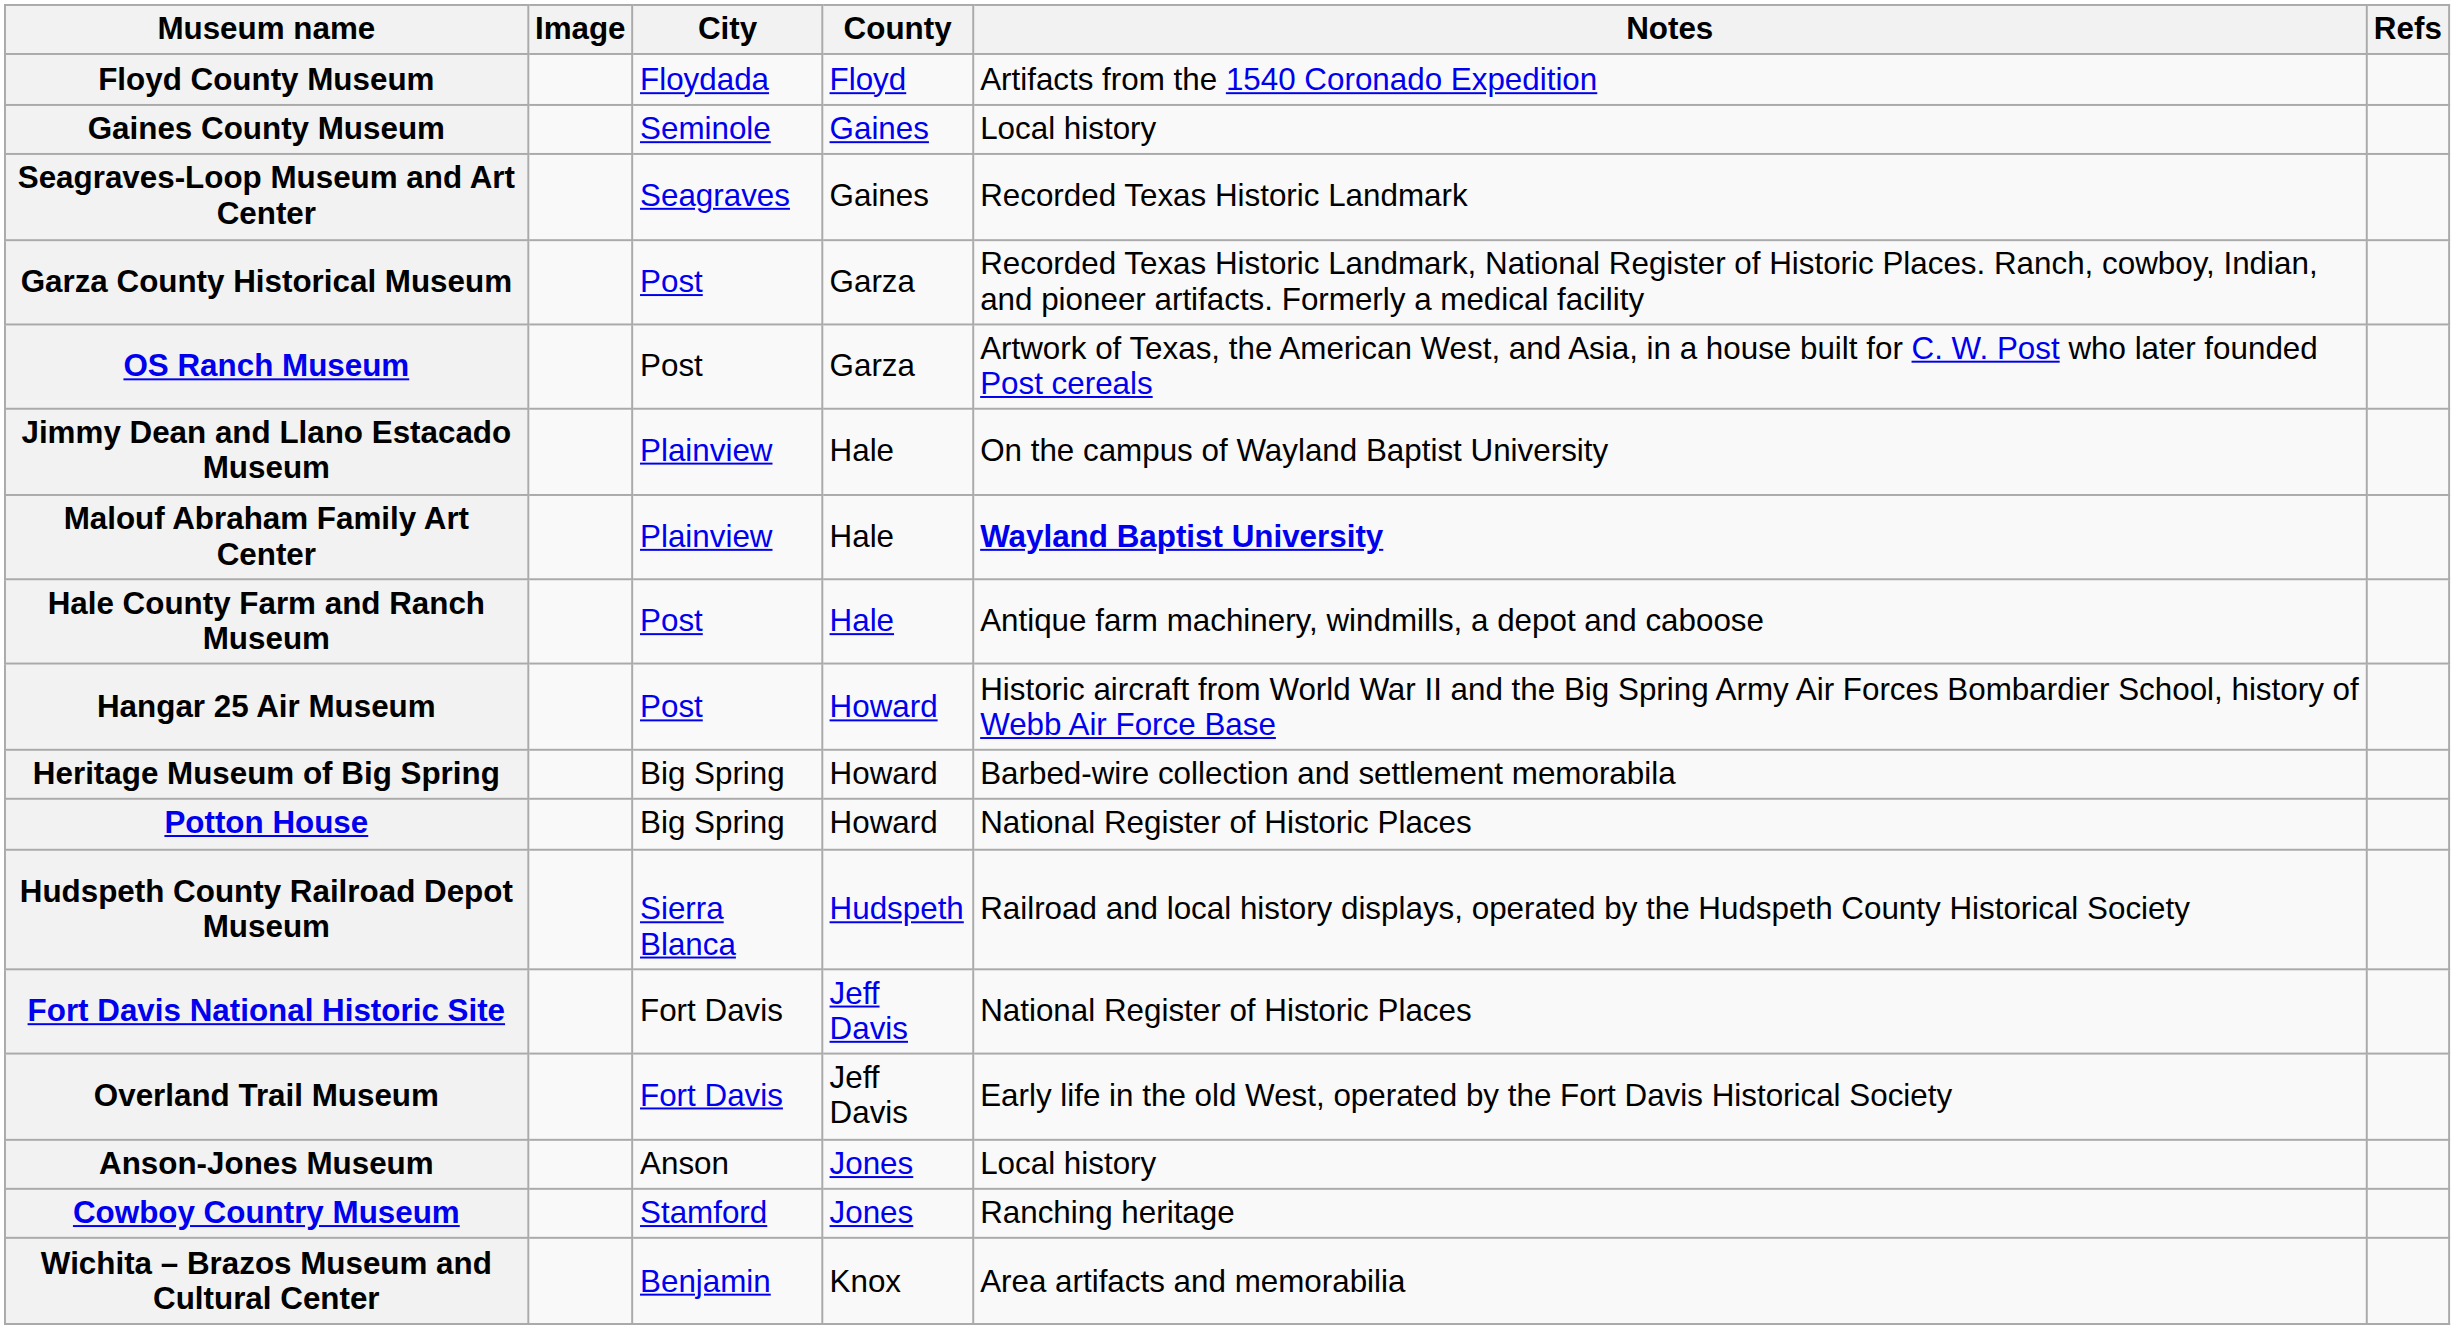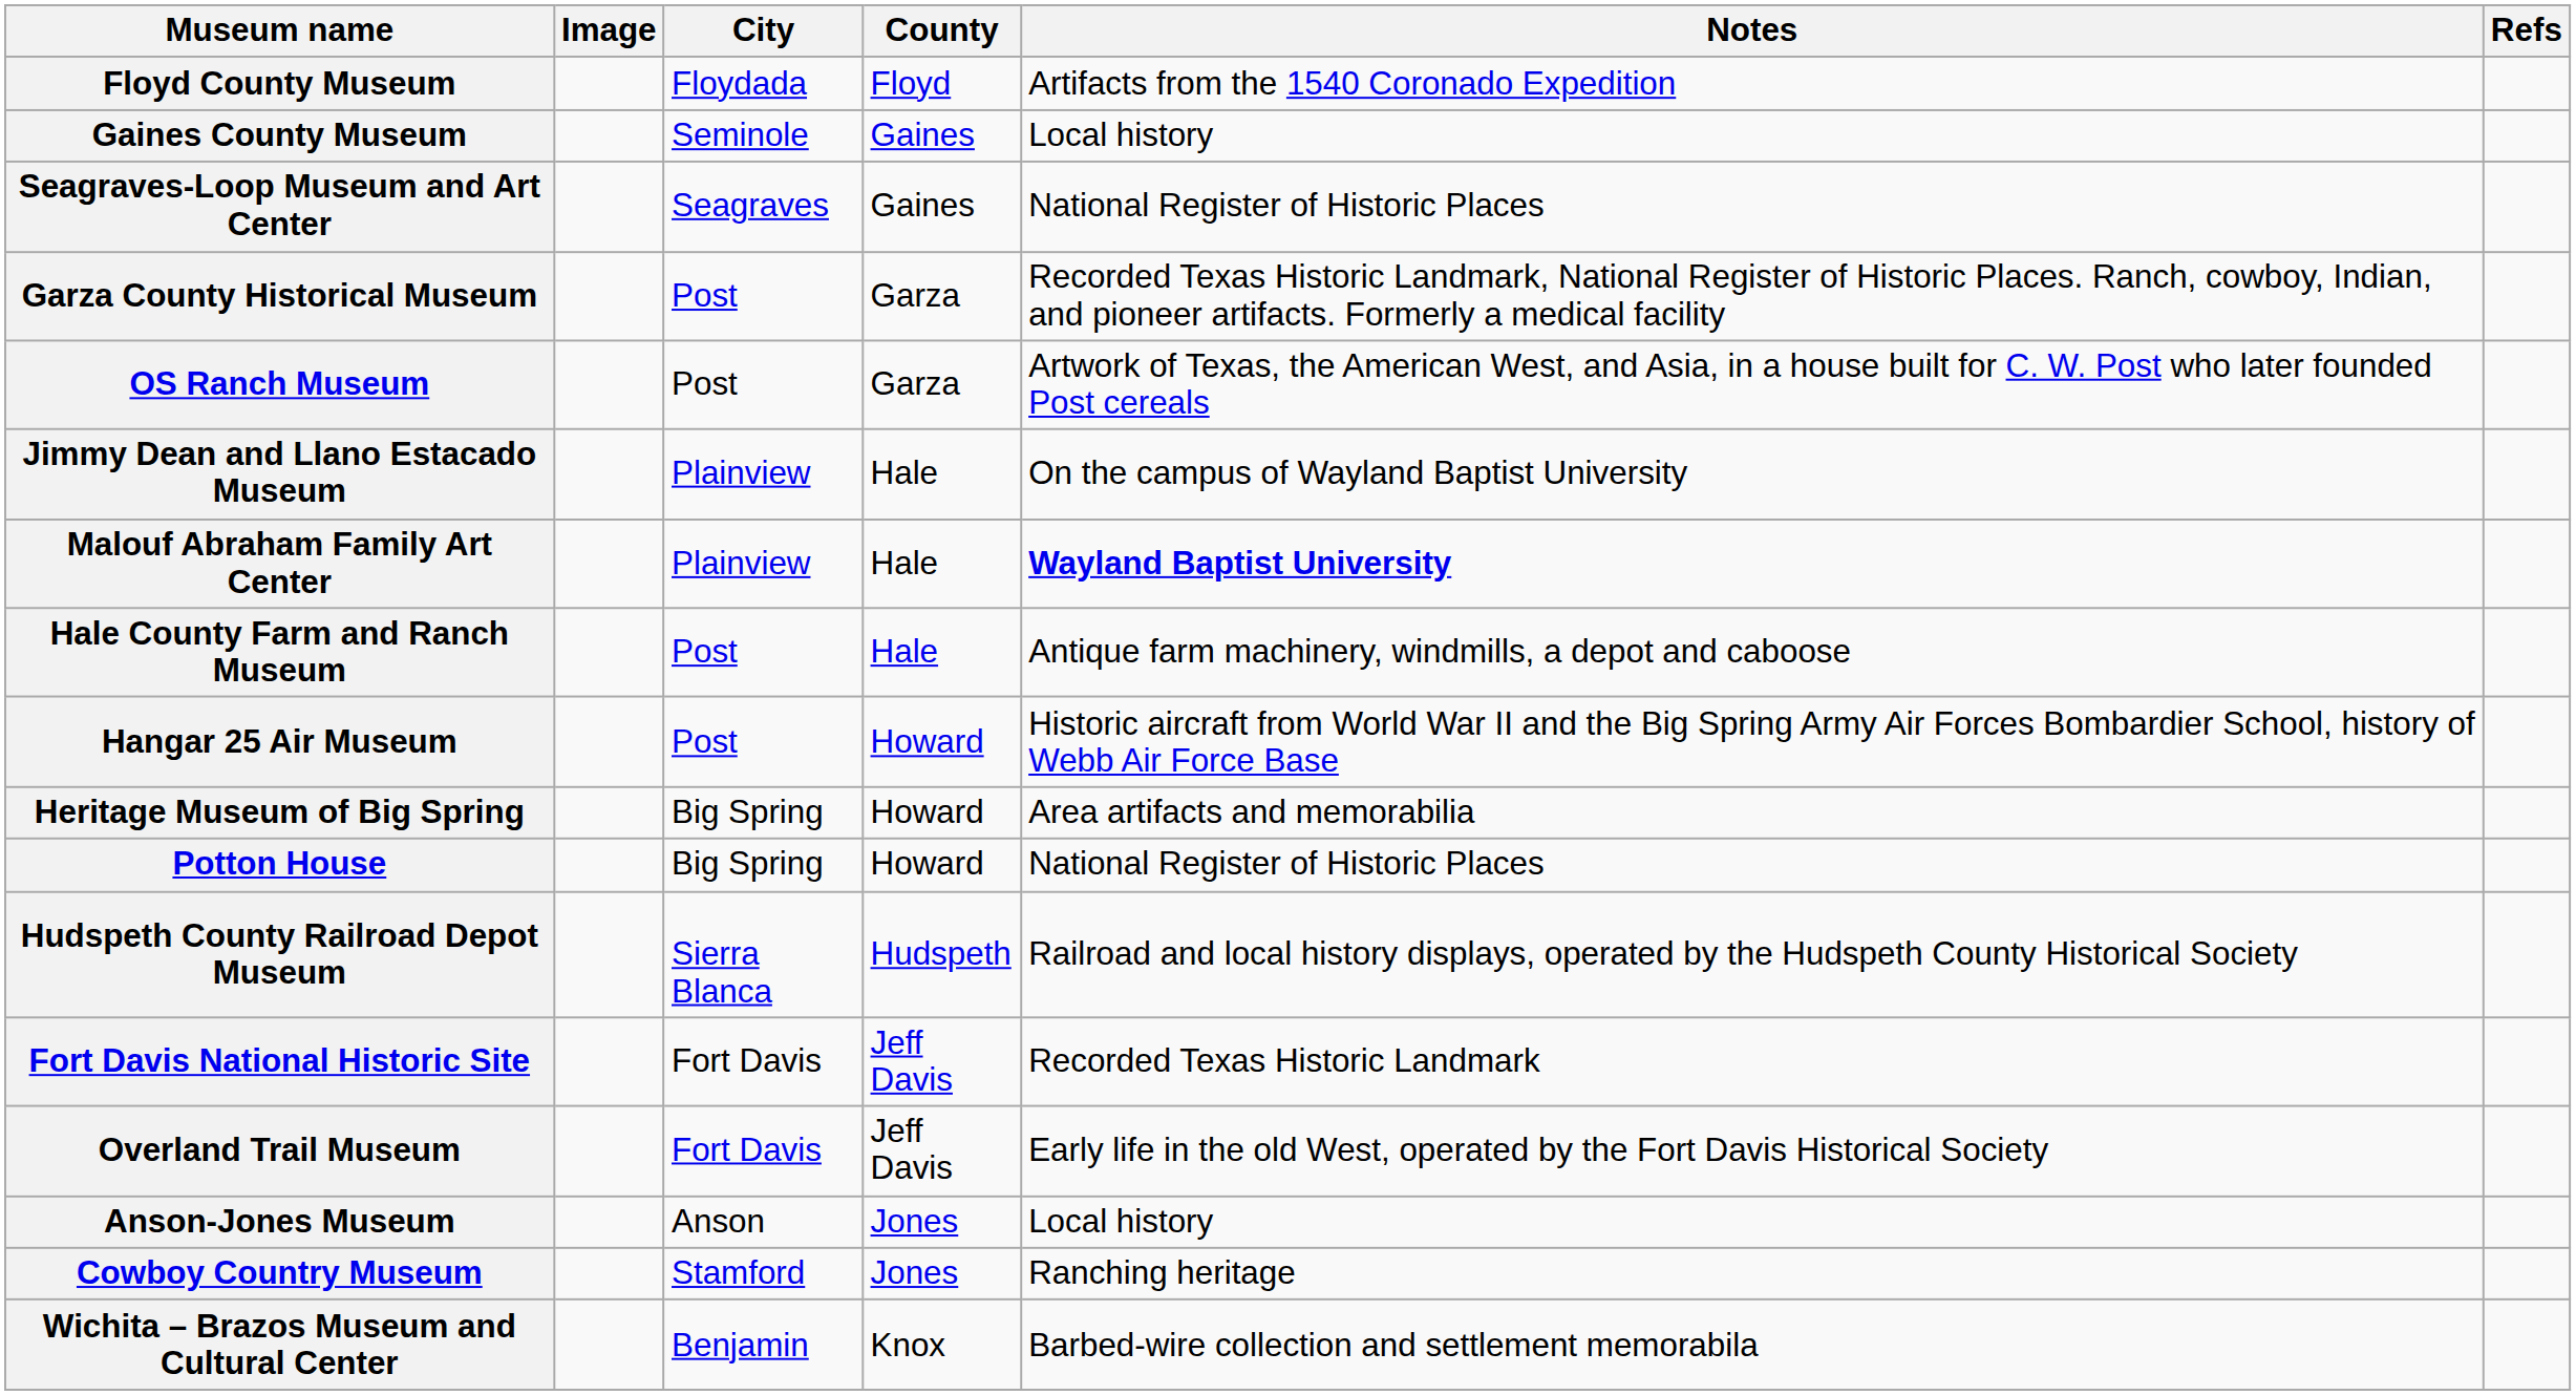 <table class="wikitable sortable plainrowheaders">
 <tr>
 <th scope="col">Museum name</th>
 <th scope="col"  class="unsortable">Image</th>
 <th scope="col">City</th>
 <th scope="col">County</th>
 <th scope="col">Notes</th>
 <th scope="col" class="unsortable">Refs</th>
 </tr>
 <tr>
 <th scope="row">Floyd County Museum</th>
 <td></td>
 <td><a href='#'>Floydada</a></td>
 <td><a href='#'>Floyd</a></td>
 <td>Artifacts from the <a href='#'>1540 Coronado Expedition</a></td>
 <td align="center"></td>
 </tr>
 <tr>
 <th scope="row">Gaines County Museum</th>
 <td></td>
 <td><a href='#'>Seminole</a></td>
 <td><a href='#'>Gaines</a></td>
 <td>Local history</td>
 <td align="center"></td>
 </tr>
 <tr>
 <th scope="row">Seagraves-Loop Museum and Art Center</th>
 <td></td>
 <td><a href='#'>Seagraves</a></td>
 <td>Gaines</td>
-<td>Recorded Texas Historic Landmark</td>
+<td>National Register of Historic Places</td>
 <td align="center"></td>
 </tr>
 <tr>
 <th scope="row">Garza County Historical Museum</th>
 <td></td>
 <td><a href='#'>Post</a></td>
 <td>Garza</td>
 <td>Recorded Texas Historic Landmark, National Register of Historic Places. Ranch, cowboy, Indian, and pioneer artifacts. Formerly a medical facility</td>
 <td align="center"></td>
 </tr>
 <tr>
 <th scope="row"><a href='#'>OS Ranch Museum</a></th>
 <td></td>
 <td>Post</td>
 <td>Garza</td>
 <td>Artwork of Texas, the American West, and Asia, in a house built for <a href='#'>C. W. Post</a> who later founded <a href='#'>Post cereals</a></td>
 <td align="center"></td>
 </tr>
 <tr>
 <th scope="row">Jimmy Dean and Llano Estacado Museum</th>
 <td></td>
 <td><a href='#'>Plainview</a></td>
 <td>Hale</td>
 <td>On the campus of Wayland Baptist University</td>
 <td align="center"></td>
 </tr>
 <tr>
 <th scope="row">Malouf Abraham Family Art Center</th>
 <td></td>
 <td><a href='#'>Plainview</a></td>
 <td>Hale</td>
 <td><strong><a href='#'>Wayland Baptist University</a></strong></td>
 <td align="center"></td>
 </tr>
 <tr>
 <th scope="row">Hale County Farm and Ranch Museum</th>
 <td></td>
 <td><a href='#'>Post</a></td>
 <td><a href='#'>Hale</a></td>
 <td>Antique farm machinery, windmills, a depot and caboose</td>
 <td align="center"></td>
 </tr>
 <tr>
 <th scope="row">Hangar 25 Air Museum</th>
 <td></td>
 <td><a href='#'>Post</a></td>
 <td><a href='#'>Howard</a></td>
 <td>Historic aircraft from World War II and the Big Spring Army Air Forces Bombardier School, history of <a href='#'>Webb Air Force Base</a></td>
 <td align="center"></td>
 </tr>
 <tr>
 <th scope="row">Heritage Museum of Big Spring</th>
 <td></td>
 <td>Big Spring</td>
 <td>Howard</td>
-<td>Barbed-wire collection and settlement memorabila</td>
+<td>Area artifacts and memorabilia</td>
 <td align="center"></td>
 </tr>
 <tr>
 <th scope="row"><a href='#'>Potton House</a></th>
 <td></td>
 <td>Big Spring</td>
 <td>Howard</td>
 <td>National Register of Historic Places</td>
 <td align="center"></td>
 </tr>
 <tr>
 <th scope="row">Hudspeth County Railroad Depot Museum</th>
 <td></td>
 <td><br><a href='#'>Sierra Blanca</a></td>
 <td><a href='#'>Hudspeth</a></td>
 <td>Railroad and local history displays, operated by the Hudspeth County Historical Society</td>
 <td align="center"></td>
 </tr>
 <tr>
 <th scope="row"><a href='#'>Fort Davis National Historic Site</a></th>
 <td></td>
 <td>Fort Davis</td>
 <td><a href='#'>Jeff Davis</a></td>
-<td>National Register of Historic Places</td>
+<td>Recorded Texas Historic Landmark</td>
 <td align="center"></td>
 </tr>
 <tr>
 <th scope="row">Overland Trail Museum</th>
 <td></td>
 <td><a href='#'>Fort Davis</a></td>
 <td>Jeff Davis</td>
 <td>Early life in the old West, operated by the Fort Davis Historical Society</td>
 <td align="center"></td>
 </tr>
 <tr>
 <th scope="row">Anson-Jones Museum</th>
 <td></td>
 <td>Anson</td>
 <td><a href='#'>Jones</a></td>
 <td>Local history</td>
 <td align="center"></td>
 </tr>
 <tr>
 <th scope="row"><a href='#'>Cowboy Country Museum</a></th>
 <td></td>
 <td><a href='#'>Stamford</a></td>
 <td><a href='#'>Jones</a></td>
 <td>Ranching heritage</td>
 <td align="center"></td>
 </tr>
 <tr>
 <th scope="row">Wichita – Brazos Museum and Cultural Center</th>
 <td></td>
 <td><a href='#'>Benjamin</a></td>
 <td>Knox</td>
-<td>Area artifacts and memorabilia</td>
+<td>Barbed-wire collection and settlement memorabila</td>
 <td align="center"></td>
 </tr>
 <tr>
 </tr>
 </table>
